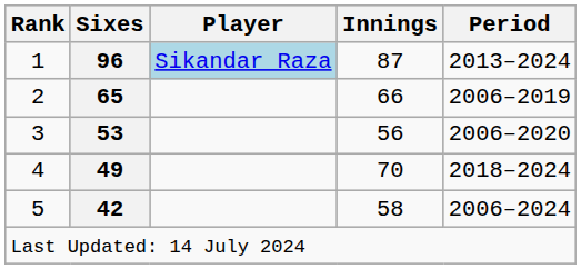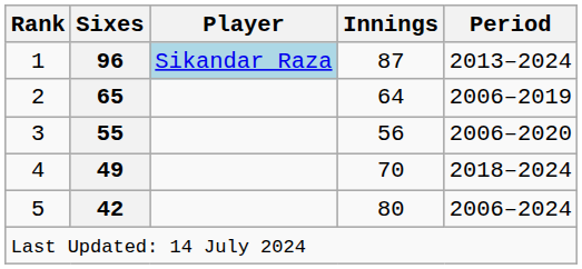 <table class="wikitable sortable">
 <tr>
 <th scope=col>Rank</th>
 <th scope=col>Sixes</th>
 <th scope=col>Player</th>
 <th scope=col>Innings</th>
 <th scope=col>Period</th>
 </tr>
 <tr>
 <td align=center>1</td>
 <th scope=row style=text-align:center;>96</th>
 <td style="background: lightblue;"><a href='#'>Sikandar Raza</a></td>
 <td align=center>87</td>
 <td>2013–2024</td>
 </tr>
 <tr>
 <td align=center>2</td>
 <th scope=row style=text-align:center;>65</th>
 <td></td>
-<td align=center>66</td>
+<td align=center>64</td>
 <td>2006–2019</td>
 </tr>
 <tr>
 <td align=center>3</td>
-<th scope=row style=text-align:center;>53</th>
+<th scope=row style=text-align:center;>55</th>
 <td></td>
 <td align=center>56</td>
 <td>2006–2020</td>
 </tr>
 <tr>
 <td align=center>4</td>
 <th scope=row style=text-align:center;>49</th>
 <td></td>
 <td align=center>70</td>
 <td>2018–2024</td>
 </tr>
 <tr>
 <td align=center>5</td>
 <th scope=row style=text-align:center;>42</th>
 <td></td>
-<td align=center>58</td>
+<td align=center>80</td>
 <td>2006–2024</td>
 </tr>
 <tr class=sortbottom>
 <td colspan=6><small>Last Updated: 14 July 2024</small></td>
 </tr>
 </table>
